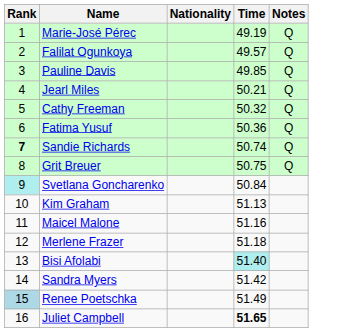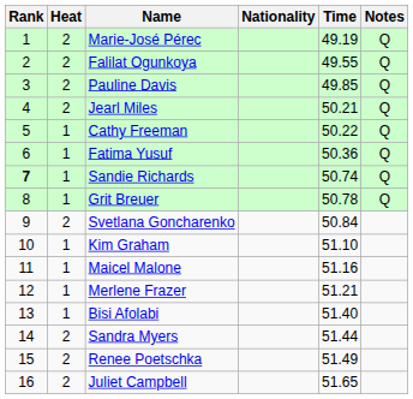 <table class="wikitable sortable" style="text-align:center">
 <tr>
 <th>Rank</th>
+<th>Heat</th>
 <th>Name</th>
 <th>Nationality</th>
 <th>Time</th>
 <th>Notes</th>
 </tr>
 <tr bgcolor=ccffcc>
 <td>1</td>
+<td>2</td>
 <td align=left><a href='#'>Marie-José Pérec</a></td>
 <td align=left></td>
 <td>49.19</td>
 <td>Q</td>
 </tr>
 <tr bgcolor=ccffcc>
 <td>2</td>
+<td>2</td>
 <td align=left><a href='#'>Falilat Ogunkoya</a></td>
 <td align=left></td>
-<td>49.57</td>
+<td>49.55</td>
 <td>Q</td>
 </tr>
 <tr bgcolor=ccffcc>
 <td>3</td>
+<td>2</td>
 <td align=left><a href='#'>Pauline Davis</a></td>
 <td align=left></td>
 <td>49.85</td>
 <td>Q</td>
 </tr>
 <tr bgcolor=ccffcc>
 <td>4</td>
+<td>2</td>
 <td align=left><a href='#'>Jearl Miles</a></td>
 <td align=left></td>
 <td>50.21</td>
 <td>Q</td>
 </tr>
 <tr bgcolor=ccffcc>
 <td>5</td>
+<td>1</td>
 <td align=left><a href='#'>Cathy Freeman</a></td>
 <td align=left></td>
-<td>50.32</td>
+<td>50.22</td>
 <td>Q</td>
 </tr>
 <tr bgcolor=ccffcc>
 <td>6</td>
+<td>1</td>
 <td align=left><a href='#'>Fatima Yusuf</a></td>
 <td align=left></td>
 <td>50.36</td>
 <td>Q</td>
 </tr>
 <tr bgcolor=ccffcc>
 <td><strong>7</strong></td>
+<td>1</td>
 <td align=left><a href='#'>Sandie Richards</a></td>
 <td align=left></td>
 <td>50.74</td>
 <td>Q</td>
 </tr>
 <tr bgcolor=ccffcc>
 <td>8</td>
+<td>1</td>
 <td align=left><a href='#'>Grit Breuer</a></td>
 <td align=left></td>
-<td>50.75</td>
+<td>50.78</td>
 <td>Q</td>
 </tr>
 <tr>
-<td style="background: paleturquoise;">9</td>
+<td>9</td>
+<td>2</td>
 <td align=left><a href='#'>Svetlana Goncharenko</a></td>
 <td align=left></td>
 <td>50.84</td>
 <td></td>
 </tr>
 <tr>
 <td>10</td>
+<td>1</td>
 <td align=left><a href='#'>Kim Graham</a></td>
 <td align=left></td>
-<td>51.13</td>
+<td>51.10</td>
 <td></td>
 </tr>
 <tr>
 <td>11</td>
+<td>1</td>
 <td align=left><a href='#'>Maicel Malone</a></td>
 <td align=left></td>
 <td>51.16</td>
 <td></td>
 </tr>
 <tr>
 <td>12</td>
+<td>1</td>
 <td align=left><a href='#'>Merlene Frazer</a></td>
 <td align=left></td>
-<td>51.18</td>
+<td>51.21</td>
 <td></td>
 </tr>
 <tr>
 <td>13</td>
+<td>1</td>
 <td align=left><a href='#'>Bisi Afolabi</a></td>
 <td align=left></td>
-<td style="background: paleturquoise;">51.40</td>
+<td>51.40</td>
 <td></td>
 </tr>
 <tr>
 <td>14</td>
+<td>2</td>
 <td align=left><a href='#'>Sandra Myers</a></td>
 <td align=left></td>
-<td>51.42</td>
+<td>51.44</td>
 <td></td>
 </tr>
 <tr>
-<td style="background: lightblue;">15</td>
+<td>15</td>
+<td>2</td>
 <td align=left><a href='#'>Renee Poetschka</a></td>
 <td align=left></td>
 <td>51.49</td>
 <td></td>
 </tr>
 <tr>
 <td>16</td>
+<td>2</td>
 <td align=left><a href='#'>Juliet Campbell</a></td>
 <td align=left></td>
-<td><strong>51.65</strong></td>
+<td>51.65</td>
 <td></td>
 </tr>
 </table>
